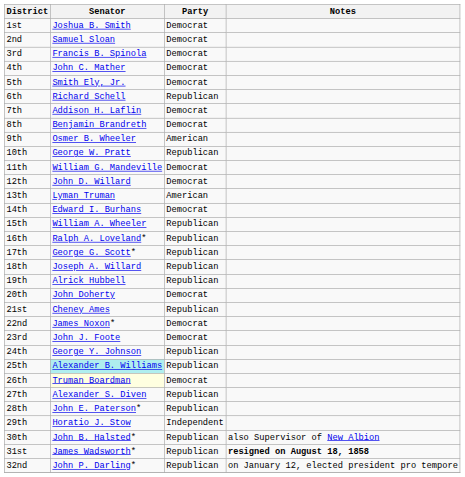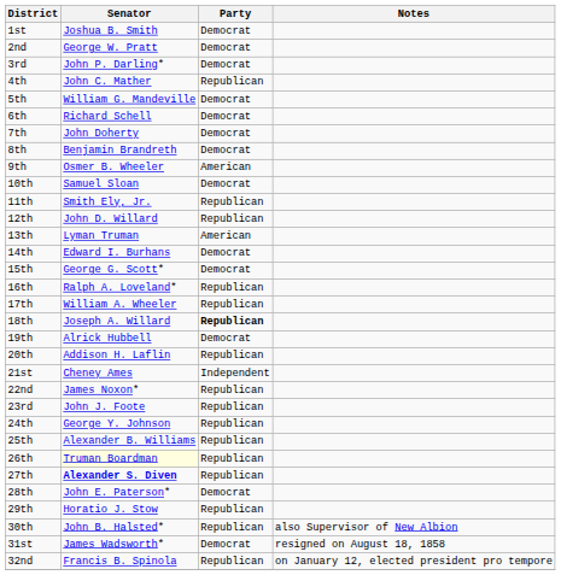 <table class=wikitable>
 <tr>
 <th>District</th>
 <th>Senator</th>
 <th>Party</th>
 <th>Notes</th>
 </tr>
 <tr>
 <td>1st</td>
 <td><a href='#'>Joshua B. Smith</a></td>
 <td>Democrat</td>
 <td></td>
 </tr>
 <tr>
 <td>2nd</td>
-<td><a href='#'>Samuel Sloan</a></td>
+<td><a href='#'>George W. Pratt</a></td>
 <td>Democrat</td>
 <td></td>
 </tr>
 <tr>
 <td>3rd</td>
-<td><a href='#'>Francis B. Spinola</a></td>
+<td><a href='#'>John P. Darling</a>*</td>
 <td>Democrat</td>
 <td></td>
 </tr>
 <tr>
 <td>4th</td>
 <td><a href='#'>John C. Mather</a></td>
-<td>Democrat</td>
+<td>Republican</td>
 <td></td>
 </tr>
 <tr>
 <td>5th</td>
-<td><a href='#'>Smith Ely, Jr.</a></td>
+<td><a href='#'>William G. Mandeville</a></td>
 <td>Democrat</td>
 <td></td>
 </tr>
 <tr>
 <td>6th</td>
 <td><a href='#'>Richard Schell</a></td>
-<td>Republican</td>
+<td>Democrat</td>
 <td></td>
 </tr>
 <tr>
 <td>7th</td>
-<td><a href='#'>Addison H. Laflin</a></td>
+<td><a href='#'>John Doherty</a></td>
 <td>Democrat</td>
 <td></td>
 </tr>
 <tr>
 <td>8th</td>
 <td><a href='#'>Benjamin Brandreth</a></td>
 <td>Democrat</td>
 <td></td>
 </tr>
 <tr>
 <td>9th</td>
 <td><a href='#'>Osmer B. Wheeler</a></td>
 <td>American</td>
 <td></td>
 </tr>
 <tr>
 <td>10th</td>
-<td><a href='#'>George W. Pratt</a></td>
-<td>Republican</td>
+<td><a href='#'>Samuel Sloan</a></td>
+<td>Democrat</td>
 <td></td>
 </tr>
 <tr>
 <td>11th</td>
-<td><a href='#'>William G. Mandeville</a></td>
-<td>Democrat</td>
+<td><a href='#'>Smith Ely, Jr.</a></td>
+<td>Republican</td>
 <td></td>
 </tr>
 <tr>
 <td>12th</td>
 <td><a href='#'>John D. Willard</a></td>
-<td>Democrat</td>
+<td>Republican</td>
 <td></td>
 </tr>
 <tr>
 <td>13th</td>
 <td><a href='#'>Lyman Truman</a></td>
 <td>American</td>
 <td></td>
 </tr>
 <tr>
 <td>14th</td>
 <td><a href='#'>Edward I. Burhans</a></td>
 <td>Democrat</td>
 <td></td>
 </tr>
 <tr>
 <td>15th</td>
-<td><a href='#'>William A. Wheeler</a></td>
-<td>Republican</td>
+<td><a href='#'>George G. Scott</a>*</td>
+<td>Democrat</td>
 <td></td>
 </tr>
 <tr>
 <td>16th</td>
 <td><a href='#'>Ralph A. Loveland</a>*</td>
 <td>Republican</td>
 <td></td>
 </tr>
 <tr>
 <td>17th</td>
-<td><a href='#'>George G. Scott</a>*</td>
+<td><a href='#'>William A. Wheeler</a></td>
 <td>Republican</td>
 <td></td>
 </tr>
 <tr>
 <td>18th</td>
 <td><a href='#'>Joseph A. Willard</a></td>
-<td>Republican</td>
+<td><strong>Republican</strong></td>
 <td></td>
 </tr>
 <tr>
 <td>19th</td>
 <td><a href='#'>Alrick Hubbell</a></td>
-<td>Republican</td>
+<td>Democrat</td>
 <td></td>
 </tr>
 <tr>
 <td>20th</td>
-<td><a href='#'>John Doherty</a></td>
-<td>Democrat</td>
+<td><a href='#'>Addison H. Laflin</a></td>
+<td>Republican</td>
 <td></td>
 </tr>
 <tr>
 <td>21st</td>
 <td><a href='#'>Cheney Ames</a></td>
-<td>Republican</td>
+<td>Independent</td>
 <td></td>
 </tr>
 <tr>
 <td>22nd</td>
 <td><a href='#'>James Noxon</a>*</td>
-<td>Democrat</td>
+<td>Republican</td>
 <td></td>
 </tr>
 <tr>
 <td>23rd</td>
 <td><a href='#'>John J. Foote</a></td>
-<td>Democrat</td>
+<td>Republican</td>
 <td></td>
 </tr>
 <tr>
 <td>24th</td>
 <td><a href='#'>George Y. Johnson</a></td>
 <td>Republican</td>
 <td></td>
 </tr>
 <tr>
 <td>25th</td>
-<td style="background: paleturquoise;"><a href='#'>Alexander B. Williams</a></td>
+<td><a href='#'>Alexander B. Williams</a></td>
 <td>Republican</td>
 <td></td>
 </tr>
 <tr>
 <td>26th</td>
 <td style="background: lightyellow;"><a href='#'>Truman Boardman</a></td>
-<td>Democrat</td>
+<td>Republican</td>
 <td></td>
 </tr>
 <tr>
 <td>27th</td>
-<td><a href='#'>Alexander S. Diven</a></td>
+<td><strong><a href='#'>Alexander S. Diven</a></strong></td>
 <td>Republican</td>
 <td></td>
 </tr>
 <tr>
 <td>28th</td>
 <td><a href='#'>John E. Paterson</a>*</td>
-<td>Republican</td>
+<td>Democrat</td>
 <td></td>
 </tr>
 <tr>
 <td>29th</td>
 <td><a href='#'>Horatio J. Stow</a></td>
-<td>Independent</td>
+<td>Republican</td>
 <td></td>
 </tr>
 <tr>
 <td>30th</td>
 <td><a href='#'>John B. Halsted</a>*</td>
 <td>Republican</td>
 <td>also Supervisor of <a href='#'>New Albion</a></td>
 </tr>
 <tr>
 <td>31st</td>
 <td><a href='#'>James Wadsworth</a>*</td>
-<td>Republican</td>
-<td><strong>resigned on August 18, 1858</strong></td>
+<td>Democrat</td>
+<td>resigned on August 18, 1858</td>
 </tr>
 <tr>
 <td>32nd</td>
-<td><a href='#'>John P. Darling</a>*</td>
+<td><a href='#'>Francis B. Spinola</a></td>
 <td>Republican</td>
 <td>on January 12, elected president pro tempore</td>
 </tr>
 <tr>
 </tr>
 </table>
